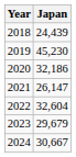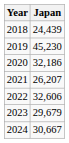 <table class="wikitable">
 <tr>
 <th>Year</th>
 <th>Japan</th>
 </tr>
 <tr>
 <td>2018</td>
 <td>24,439</td>
 </tr>
 <tr>
 <td>2019</td>
 <td>45,230</td>
 </tr>
 <tr>
 <td>2020</td>
 <td>32,186</td>
 </tr>
 <tr>
 <td>2021</td>
-<td>26,147</td>
+<td>26,207</td>
 </tr>
 <tr>
 <td>2022</td>
-<td>32,604</td>
+<td>32,606</td>
 </tr>
 <tr>
 <td>2023</td>
 <td>29,679</td>
 </tr>
 <tr>
 <td>2024</td>
 <td>30,667</td>
 </tr>
 </table>
